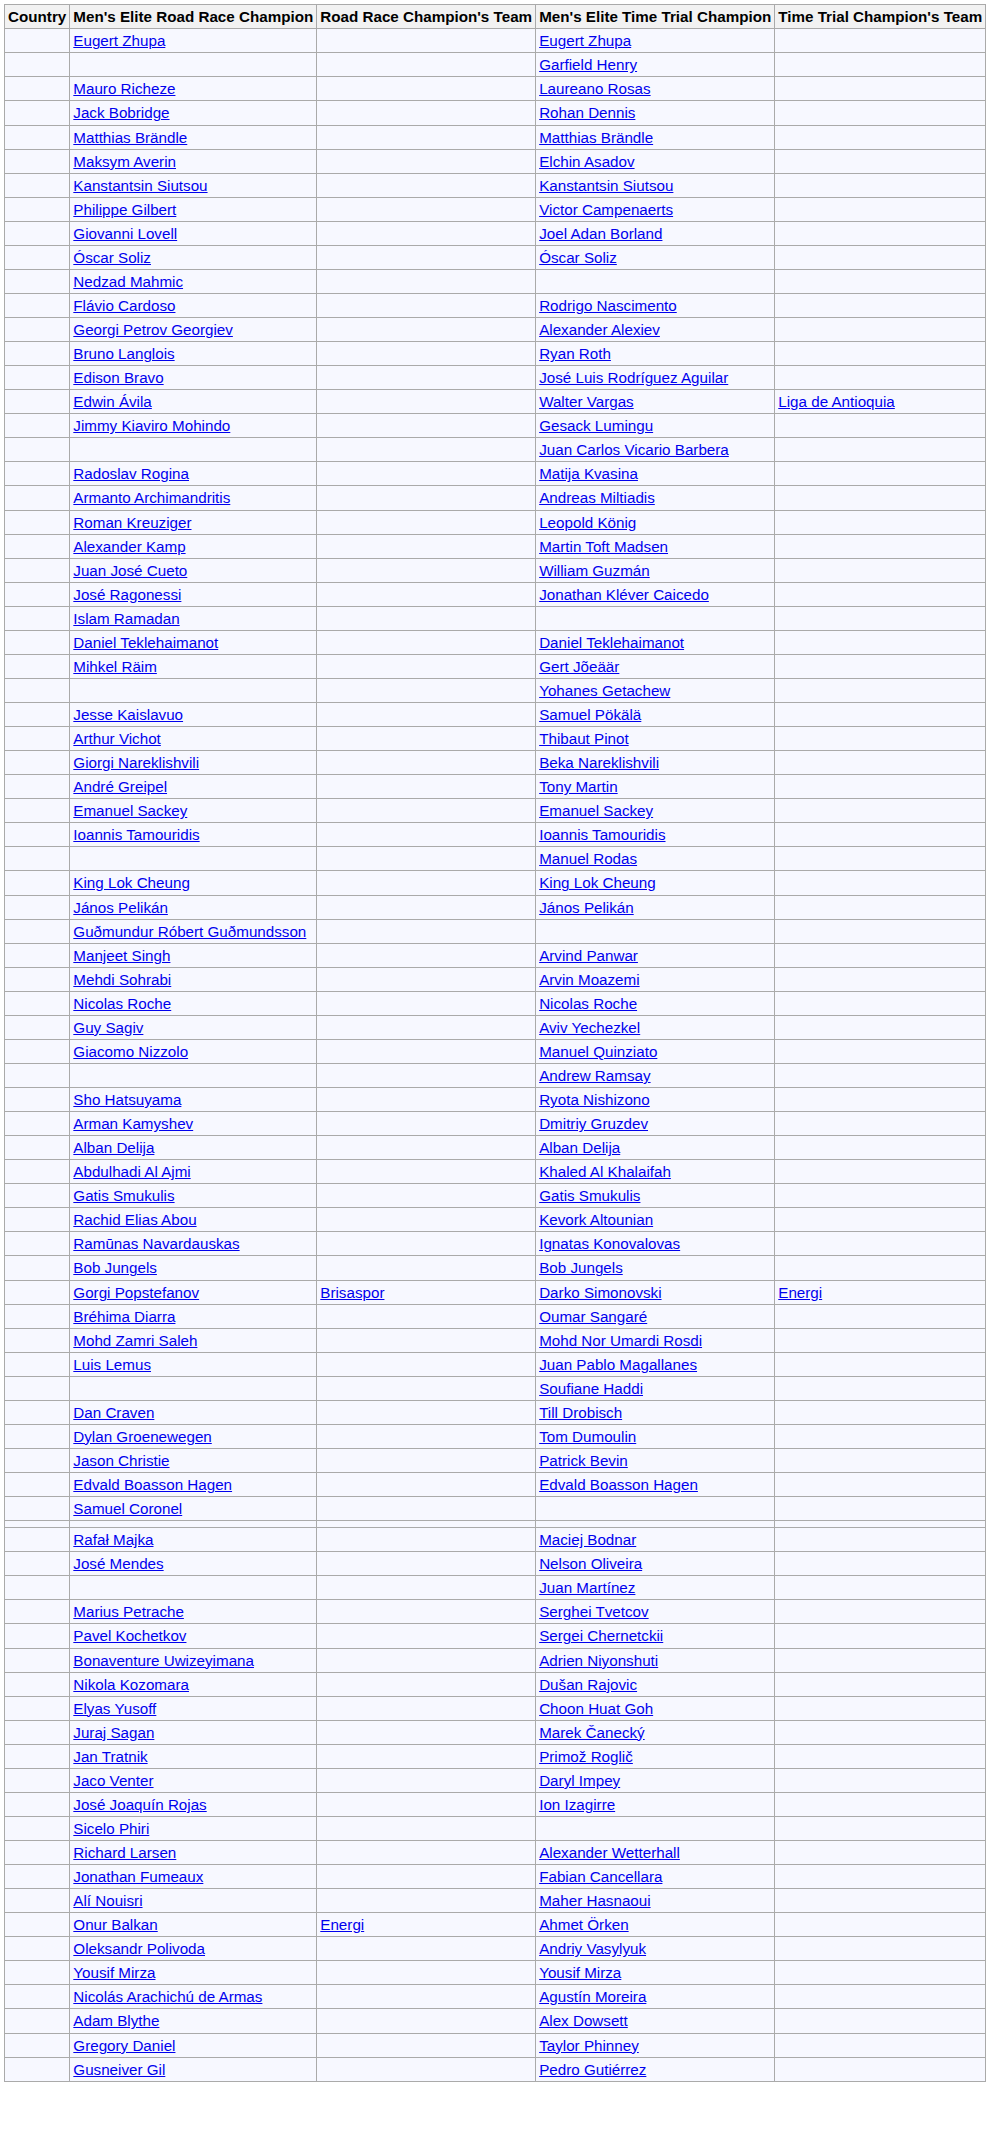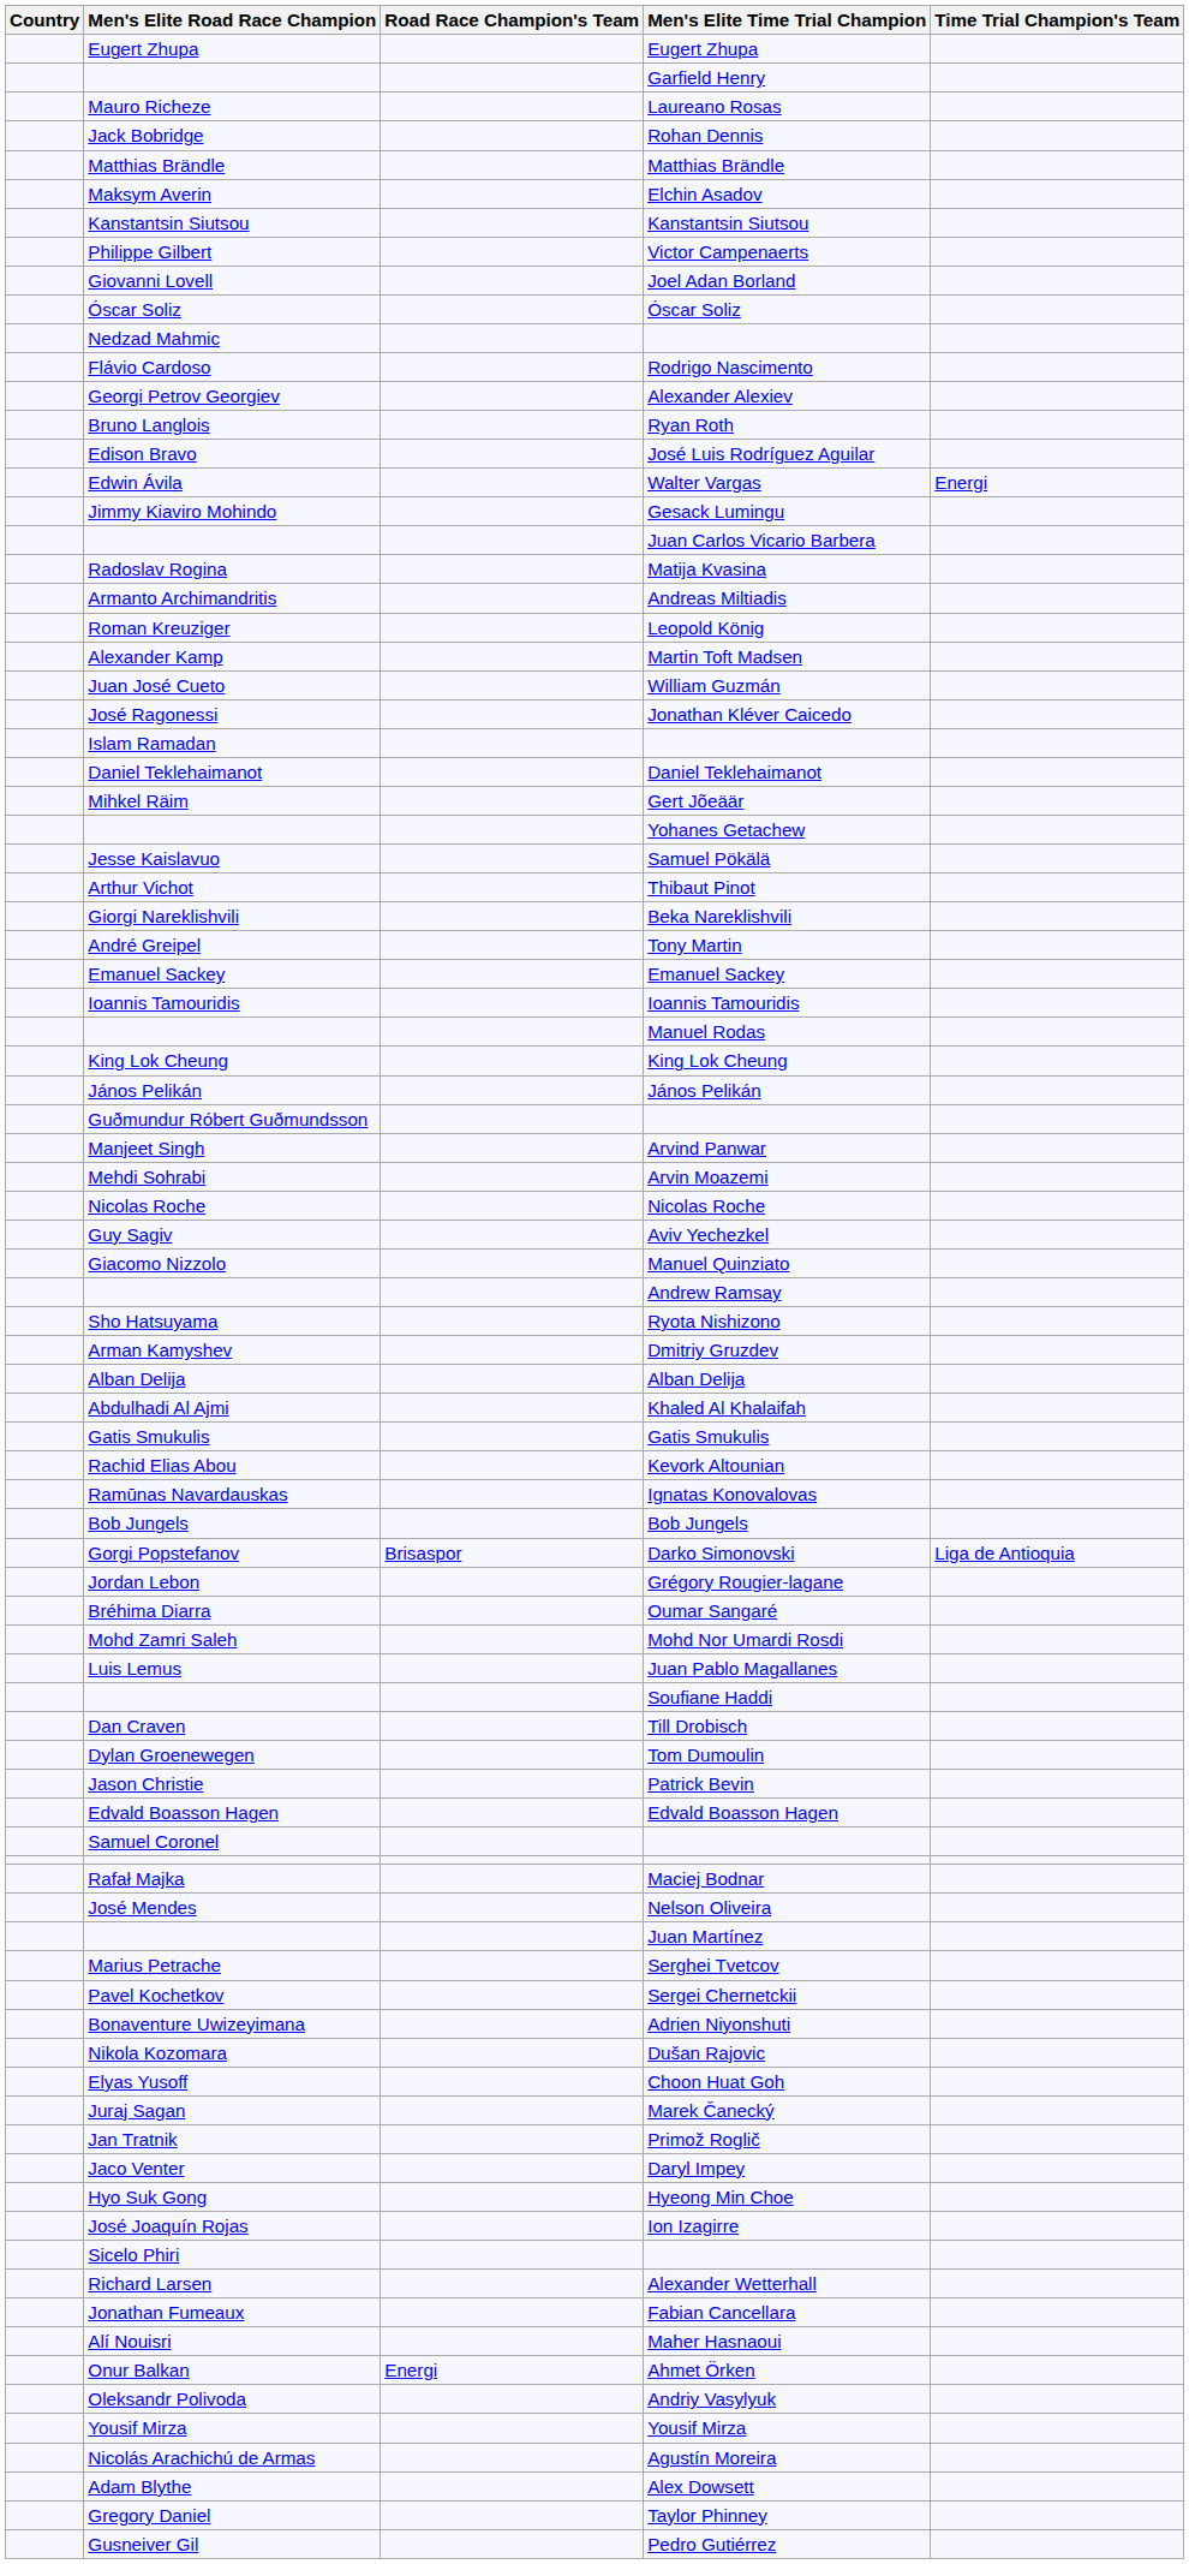 <table class="wikitable sortable"  style="background:#f7f8ff; font-size:95%;">
 <tr>
 <th>Country</th>
 <th>Men's Elite Road Race Champion</th>
 <th>Road Race Champion's Team</th>
 <th>Men's Elite Time Trial Champion</th>
 <th>Time Trial Champion's Team</th>
 </tr>
 <tr style="text-align:left; vertical-align:top;">
 <td></td>
 <td><a href='#'>Eugert Zhupa</a></td>
 <td></td>
 <td><a href='#'>Eugert Zhupa</a></td>
 <td></td>
 </tr>
 <tr style="text-align:left; vertical-align:top;">
 <td></td>
 <td></td>
 <td></td>
 <td><a href='#'>Garfield Henry</a></td>
 <td></td>
 </tr>
 <tr style="text-align:left; vertical-align:top;">
 <td></td>
 <td><a href='#'>Mauro Richeze</a></td>
 <td></td>
 <td><a href='#'>Laureano Rosas</a></td>
 <td></td>
 </tr>
 <tr style="text-align:left; vertical-align:top;">
 <td></td>
 <td><a href='#'>Jack Bobridge</a></td>
 <td></td>
 <td><a href='#'>Rohan Dennis</a></td>
 <td></td>
 </tr>
 <tr style="text-align:left; vertical-align:top;">
 <td></td>
 <td><a href='#'>Matthias Brändle</a></td>
 <td></td>
 <td><a href='#'>Matthias Brändle</a></td>
 <td></td>
 </tr>
 <tr style="text-align:left; vertical-align:top;">
 <td></td>
 <td><a href='#'>Maksym Averin</a></td>
 <td></td>
 <td><a href='#'>Elchin Asadov</a></td>
 <td></td>
 </tr>
 <tr style="text-align:left; vertical-align:top;">
 <td></td>
 <td><a href='#'>Kanstantsin Siutsou</a></td>
 <td></td>
 <td><a href='#'>Kanstantsin Siutsou</a></td>
 <td></td>
 </tr>
 <tr style="text-align:left; vertical-align:top;">
 <td></td>
 <td><a href='#'>Philippe Gilbert</a></td>
 <td></td>
 <td><a href='#'>Victor Campenaerts</a></td>
 <td></td>
 </tr>
 <tr style="text-align:left; vertical-align:top;">
 <td></td>
 <td><a href='#'>Giovanni Lovell</a></td>
 <td></td>
 <td><a href='#'>Joel Adan Borland</a></td>
 <td></td>
 </tr>
 <tr style="text-align:left; vertical-align:top;">
 <td></td>
 <td><a href='#'>Óscar Soliz</a></td>
 <td></td>
 <td><a href='#'>Óscar Soliz</a></td>
 <td></td>
 </tr>
 <tr style="text-align:left; vertical-align:top;">
 <td></td>
 <td><a href='#'>Nedzad Mahmic</a></td>
 <td></td>
 <td></td>
 <td></td>
 </tr>
 <tr style="text-align:left; vertical-align:top;">
 <td></td>
 <td><a href='#'>Flávio Cardoso</a></td>
 <td></td>
 <td><a href='#'>Rodrigo Nascimento</a></td>
 <td></td>
 </tr>
 <tr style="text-align:left; vertical-align:top;">
 <td></td>
 <td><a href='#'>Georgi Petrov Georgiev</a></td>
 <td></td>
 <td><a href='#'>Alexander Alexiev</a></td>
 <td></td>
 </tr>
 <tr style="text-align:left; vertical-align:top;">
 <td></td>
 <td><a href='#'>Bruno Langlois</a></td>
 <td></td>
 <td><a href='#'>Ryan Roth</a></td>
 <td></td>
 </tr>
 <tr style="text-align:left; vertical-align:top;">
 <td></td>
 <td><a href='#'>Edison Bravo</a></td>
 <td></td>
 <td><a href='#'>José Luis Rodríguez Aguilar</a></td>
 <td></td>
 </tr>
 <tr style="text-align:left; vertical-align:top;">
 <td></td>
 <td><a href='#'>Edwin Ávila</a></td>
 <td></td>
 <td><a href='#'>Walter Vargas</a></td>
-<td><a href='#'>Liga de Antioquia</a></td>
+<td><a href='#'>Energi</a></td>
 </tr>
 <tr style="text-align:left; vertical-align:top;">
 <td></td>
 <td><a href='#'>Jimmy Kiaviro Mohindo</a></td>
 <td></td>
 <td><a href='#'>Gesack Lumingu</a></td>
 <td></td>
 </tr>
 <tr style="text-align:left; vertical-align:top;">
 <td></td>
 <td></td>
 <td></td>
 <td><a href='#'>Juan Carlos Vicario Barbera</a></td>
 <td></td>
 </tr>
 <tr style="text-align:left; vertical-align:top;">
 <td></td>
 <td><a href='#'>Radoslav Rogina</a></td>
 <td></td>
 <td><a href='#'>Matija Kvasina</a></td>
 <td></td>
 </tr>
 <tr style="text-align:left; vertical-align:top;">
 <td></td>
 <td><a href='#'>Armanto Archimandritis</a></td>
 <td></td>
 <td><a href='#'>Andreas Miltiadis</a></td>
 <td></td>
 </tr>
 <tr style="text-align:left; vertical-align:top;">
 <td></td>
 <td><a href='#'>Roman Kreuziger</a></td>
 <td></td>
 <td><a href='#'>Leopold König</a></td>
 <td></td>
 </tr>
 <tr style="text-align:left; vertical-align:top;">
 <td></td>
 <td><a href='#'>Alexander Kamp</a></td>
 <td></td>
 <td><a href='#'>Martin Toft Madsen</a></td>
 <td></td>
 </tr>
 <tr style="text-align:left; vertical-align:top;">
 <td></td>
 <td><a href='#'>Juan José Cueto</a></td>
 <td></td>
 <td><a href='#'>William Guzmán</a></td>
 <td></td>
 </tr>
 <tr style="text-align:left; vertical-align:top;">
 <td></td>
 <td><a href='#'>José Ragonessi</a></td>
 <td></td>
 <td><a href='#'>Jonathan Kléver Caicedo</a></td>
 <td></td>
 </tr>
 <tr style="text-align:left; vertical-align:top;">
 <td></td>
 <td><a href='#'>Islam Ramadan</a></td>
 <td></td>
 <td></td>
 <td></td>
 </tr>
 <tr style="text-align:left; vertical-align:top;">
 <td></td>
 <td><a href='#'>Daniel Teklehaimanot</a></td>
 <td></td>
 <td><a href='#'>Daniel Teklehaimanot</a></td>
 <td></td>
 </tr>
 <tr style="text-align:left; vertical-align:top;">
 <td></td>
 <td><a href='#'>Mihkel Räim</a></td>
 <td></td>
 <td><a href='#'>Gert Jõeäär</a></td>
 <td></td>
 </tr>
 <tr style="text-align:left; vertical-align:top;">
 <td></td>
 <td></td>
 <td></td>
 <td><a href='#'>Yohanes Getachew</a></td>
 <td></td>
 </tr>
 <tr style="text-align:left; vertical-align:top;">
 <td></td>
 <td><a href='#'>Jesse Kaislavuo</a></td>
 <td></td>
 <td><a href='#'>Samuel Pökälä</a></td>
 <td></td>
 </tr>
 <tr style="text-align:left; vertical-align:top;">
 <td></td>
 <td><a href='#'>Arthur Vichot</a></td>
 <td></td>
 <td><a href='#'>Thibaut Pinot</a></td>
 <td></td>
 </tr>
 <tr style="text-align:left; vertical-align:top;">
 <td></td>
 <td><a href='#'>Giorgi Nareklishvili</a></td>
 <td></td>
 <td><a href='#'>Beka Nareklishvili</a></td>
 <td></td>
 </tr>
 <tr style="text-align:left; vertical-align:top;">
 <td></td>
 <td><a href='#'>André Greipel</a></td>
 <td></td>
 <td><a href='#'>Tony Martin</a></td>
 <td></td>
 </tr>
 <tr style="text-align:left; vertical-align:top;">
 <td></td>
 <td><a href='#'>Emanuel Sackey</a></td>
 <td></td>
 <td><a href='#'>Emanuel Sackey</a></td>
 <td></td>
 </tr>
 <tr style="text-align:left; vertical-align:top;">
 <td></td>
 <td><a href='#'>Ioannis Tamouridis</a></td>
 <td></td>
 <td><a href='#'>Ioannis Tamouridis</a></td>
 <td></td>
 </tr>
 <tr style="text-align:left; vertical-align:top;">
 <td></td>
 <td></td>
 <td></td>
 <td><a href='#'>Manuel Rodas</a></td>
 <td></td>
 </tr>
 <tr style="text-align:left; vertical-align:top;">
 <td></td>
 <td><a href='#'>King Lok Cheung</a></td>
 <td></td>
 <td><a href='#'>King Lok Cheung</a></td>
 <td></td>
 </tr>
 <tr style="text-align:left; vertical-align:top;">
 <td></td>
 <td><a href='#'>János Pelikán</a></td>
 <td></td>
 <td><a href='#'>János Pelikán</a></td>
 <td></td>
 </tr>
 <tr style="text-align:left; vertical-align:top;">
 <td></td>
 <td><a href='#'>Guðmundur Róbert Guðmundsson</a></td>
 <td></td>
 <td></td>
 <td></td>
 </tr>
 <tr style="text-align:left; vertical-align:top;">
 <td></td>
 <td><a href='#'>Manjeet Singh</a></td>
 <td></td>
 <td><a href='#'>Arvind Panwar</a></td>
 <td></td>
 </tr>
 <tr style="text-align:left; vertical-align:top;">
 <td></td>
 <td><a href='#'>Mehdi Sohrabi</a></td>
 <td></td>
 <td><a href='#'>Arvin Moazemi</a></td>
 <td></td>
 </tr>
 <tr style="text-align:left; vertical-align:top;">
 <td></td>
 <td><a href='#'>Nicolas Roche</a></td>
 <td></td>
 <td><a href='#'>Nicolas Roche</a></td>
 <td></td>
 </tr>
 <tr style="text-align:left; vertical-align:top;">
 <td></td>
 <td><a href='#'>Guy Sagiv</a></td>
 <td></td>
 <td><a href='#'>Aviv Yechezkel</a></td>
 <td></td>
 </tr>
 <tr style="text-align:left; vertical-align:top;">
 <td></td>
 <td><a href='#'>Giacomo Nizzolo</a></td>
 <td></td>
 <td><a href='#'>Manuel Quinziato</a></td>
 <td></td>
 </tr>
 <tr style="text-align:left; vertical-align:top;">
 <td></td>
 <td></td>
 <td></td>
 <td><a href='#'>Andrew Ramsay</a></td>
 <td></td>
 </tr>
 <tr style="text-align:left; vertical-align:top;">
 <td></td>
 <td><a href='#'>Sho Hatsuyama</a></td>
 <td></td>
 <td><a href='#'>Ryota Nishizono</a></td>
 <td></td>
 </tr>
 <tr style="text-align:left; vertical-align:top;">
 <td></td>
 <td><a href='#'>Arman Kamyshev</a></td>
 <td></td>
 <td><a href='#'>Dmitriy Gruzdev</a></td>
 <td></td>
 </tr>
 <tr style="text-align:left; vertical-align:top;">
 <td></td>
 <td><a href='#'>Alban Delija</a></td>
 <td></td>
 <td><a href='#'>Alban Delija</a></td>
 <td></td>
 </tr>
 <tr style="text-align:left; vertical-align:top;">
 <td></td>
 <td><a href='#'>Abdulhadi Al Ajmi</a></td>
 <td></td>
 <td><a href='#'>Khaled Al Khalaifah</a></td>
 <td></td>
 </tr>
 <tr style="text-align:left; vertical-align:top;">
 <td></td>
 <td><a href='#'>Gatis Smukulis</a></td>
 <td></td>
 <td><a href='#'>Gatis Smukulis</a></td>
 <td></td>
 </tr>
 <tr style="text-align:left; vertical-align:top;">
 <td></td>
 <td><a href='#'>Rachid Elias Abou</a></td>
 <td></td>
 <td><a href='#'>Kevork Altounian</a></td>
 <td></td>
 </tr>
 <tr style="text-align:left; vertical-align:top;">
 <td></td>
 <td><a href='#'>Ramūnas Navardauskas</a></td>
 <td></td>
 <td><a href='#'>Ignatas Konovalovas</a></td>
 <td></td>
 </tr>
 <tr style="text-align:left; vertical-align:top;">
 <td></td>
 <td><a href='#'>Bob Jungels</a></td>
 <td></td>
 <td><a href='#'>Bob Jungels</a></td>
 <td></td>
 </tr>
 <tr style="text-align:left; vertical-align:top;">
 <td></td>
 <td><a href='#'>Gorgi Popstefanov</a></td>
 <td><a href='#'>Brisaspor</a></td>
 <td><a href='#'>Darko Simonovski</a></td>
-<td><a href='#'>Energi</a></td>
+<td><a href='#'>Liga de Antioquia</a></td>
+</tr>
+<tr style="text-align:left; vertical-align:top;">
+<td></td>
+<td><a href='#'>Jordan Lebon</a></td>
+<td></td>
+<td><a href='#'>Grégory Rougier-lagane</a></td>
+<td></td>
 </tr>
 <tr style="text-align:left; vertical-align:top;">
 <td></td>
 <td><a href='#'>Bréhima Diarra</a></td>
 <td></td>
 <td><a href='#'>Oumar Sangaré</a></td>
 <td></td>
 </tr>
 <tr style="text-align:left; vertical-align:top;">
 <td></td>
 <td><a href='#'>Mohd Zamri Saleh</a></td>
 <td></td>
 <td><a href='#'>Mohd Nor Umardi Rosdi</a></td>
 <td></td>
 </tr>
 <tr style="text-align:left; vertical-align:top;">
 <td></td>
 <td><a href='#'>Luis Lemus</a></td>
 <td></td>
 <td><a href='#'>Juan Pablo Magallanes</a></td>
 <td></td>
 </tr>
 <tr style="text-align:left; vertical-align:top;">
 <td></td>
 <td></td>
 <td></td>
 <td><a href='#'>Soufiane Haddi</a></td>
 <td></td>
 </tr>
 <tr style="text-align:left; vertical-align:top;">
 <td></td>
 <td><a href='#'>Dan Craven</a></td>
 <td></td>
 <td><a href='#'>Till Drobisch</a></td>
 <td></td>
 </tr>
 <tr style="text-align:left; vertical-align:top;">
 <td></td>
 <td><a href='#'>Dylan Groenewegen</a></td>
 <td></td>
 <td><a href='#'>Tom Dumoulin</a></td>
 <td></td>
 </tr>
 <tr style="text-align:left; vertical-align:top;">
 <td></td>
 <td><a href='#'>Jason Christie</a></td>
 <td></td>
 <td><a href='#'>Patrick Bevin</a></td>
 <td></td>
 </tr>
 <tr style="text-align:left; vertical-align:top;">
 <td></td>
 <td><a href='#'>Edvald Boasson Hagen</a></td>
 <td></td>
 <td><a href='#'>Edvald Boasson Hagen</a></td>
 <td></td>
 </tr>
 <tr style="text-align:left; vertical-align:top;">
 <td></td>
 <td><a href='#'>Samuel Coronel</a></td>
 <td></td>
 <td></td>
 <td></td>
 </tr>
 <tr style="text-align:left; vertical-align:top;">
 <td></td>
 <td></td>
 <td></td>
 <td></td>
 <td></td>
 </tr>
 <tr style="text-align:left; vertical-align:top;">
 <td></td>
 <td><a href='#'>Rafał Majka</a></td>
 <td></td>
 <td><a href='#'>Maciej Bodnar</a></td>
 <td></td>
 </tr>
 <tr style="text-align:left; vertical-align:top;">
 <td></td>
 <td><a href='#'>José Mendes</a></td>
 <td></td>
 <td><a href='#'>Nelson Oliveira</a></td>
 <td></td>
 </tr>
 <tr style="text-align:left; vertical-align:top;">
 <td></td>
 <td></td>
 <td></td>
 <td><a href='#'>Juan Martínez</a></td>
 <td></td>
 </tr>
 <tr style="text-align:left; vertical-align:top;">
 <td></td>
 <td><a href='#'>Marius Petrache</a></td>
 <td></td>
 <td><a href='#'>Serghei Tvetcov</a></td>
 <td></td>
 </tr>
 <tr style="text-align:left; vertical-align:top;">
 <td></td>
 <td><a href='#'>Pavel Kochetkov</a></td>
 <td></td>
 <td><a href='#'>Sergei Chernetckii</a></td>
 <td></td>
 </tr>
 <tr style="text-align:left; vertical-align:top;">
 <td></td>
 <td><a href='#'>Bonaventure Uwizeyimana</a></td>
 <td></td>
 <td><a href='#'>Adrien Niyonshuti</a></td>
 <td></td>
 </tr>
 <tr style="text-align:left; vertical-align:top;">
 <td></td>
 <td><a href='#'>Nikola Kozomara</a></td>
 <td></td>
 <td><a href='#'>Dušan Rajovic</a></td>
 <td></td>
 </tr>
 <tr style="text-align:left; vertical-align:top;">
 <td></td>
 <td><a href='#'>Elyas Yusoff</a></td>
 <td></td>
 <td><a href='#'>Choon Huat Goh</a></td>
 <td></td>
 </tr>
 <tr style="text-align:left; vertical-align:top;">
 <td></td>
 <td><a href='#'>Juraj Sagan</a></td>
 <td></td>
 <td><a href='#'>Marek Čanecký</a></td>
 <td></td>
 </tr>
 <tr style="text-align:left; vertical-align:top;">
 <td></td>
 <td><a href='#'>Jan Tratnik</a></td>
 <td></td>
 <td><a href='#'>Primož Roglič</a></td>
 <td></td>
 </tr>
 <tr style="text-align:left; vertical-align:top;">
 <td></td>
 <td><a href='#'>Jaco Venter</a></td>
 <td></td>
 <td><a href='#'>Daryl Impey</a></td>
 <td></td>
 </tr>
 <tr style="text-align:left; vertical-align:top;">
 <td></td>
+<td><a href='#'>Hyo Suk Gong</a></td>
+<td></td>
+<td><a href='#'>Hyeong Min Choe</a></td>
+<td></td>
+</tr>
+<tr style="text-align:left; vertical-align:top;">
+<td></td>
 <td><a href='#'>José Joaquín Rojas</a></td>
 <td></td>
 <td><a href='#'>Ion Izagirre</a></td>
 <td></td>
 </tr>
 <tr style="text-align:left; vertical-align:top;">
 <td></td>
 <td><a href='#'>Sicelo Phiri</a></td>
 <td></td>
 <td></td>
 <td></td>
 </tr>
 <tr style="text-align:left; vertical-align:top;">
 <td></td>
 <td><a href='#'>Richard Larsen</a></td>
 <td></td>
 <td><a href='#'>Alexander Wetterhall</a></td>
 <td></td>
 </tr>
 <tr style="text-align:left; vertical-align:top;">
 <td></td>
 <td><a href='#'>Jonathan Fumeaux</a></td>
 <td></td>
 <td><a href='#'>Fabian Cancellara</a></td>
 <td></td>
 </tr>
 <tr style="text-align:left; vertical-align:top;">
 <td></td>
 <td><a href='#'>Alí Nouisri</a></td>
 <td></td>
 <td><a href='#'>Maher Hasnaoui</a></td>
 <td></td>
 </tr>
 <tr style="text-align:left; vertical-align:top;">
 <td></td>
 <td><a href='#'>Onur Balkan</a></td>
 <td><a href='#'>Energi</a></td>
 <td><a href='#'>Ahmet Örken</a></td>
 <td></td>
 </tr>
 <tr style="text-align:left; vertical-align:top;">
 <td></td>
 <td><a href='#'>Oleksandr Polivoda</a></td>
 <td></td>
 <td><a href='#'>Andriy Vasylyuk</a></td>
 <td></td>
 </tr>
 <tr style="text-align:left; vertical-align:top;">
 <td></td>
 <td><a href='#'>Yousif Mirza</a></td>
 <td></td>
 <td><a href='#'>Yousif Mirza</a></td>
 <td></td>
 </tr>
 <tr style="text-align:left; vertical-align:top;">
 <td></td>
 <td><a href='#'>Nicolás Arachichú de Armas</a></td>
 <td></td>
 <td><a href='#'>Agustín Moreira</a></td>
 <td></td>
 </tr>
 <tr style="text-align:left; vertical-align:top;">
 <td></td>
 <td><a href='#'>Adam Blythe</a></td>
 <td></td>
 <td><a href='#'>Alex Dowsett</a></td>
 <td></td>
 </tr>
 <tr style="text-align:left; vertical-align:top;">
 <td></td>
 <td><a href='#'>Gregory Daniel</a></td>
 <td></td>
 <td><a href='#'>Taylor Phinney</a></td>
 <td></td>
 </tr>
 <tr style="text-align:left; vertical-align:top;">
 <td></td>
 <td><a href='#'>Gusneiver Gil</a></td>
 <td></td>
 <td><a href='#'>Pedro Gutiérrez</a></td>
 <td></td>
 </tr>
 </table>
